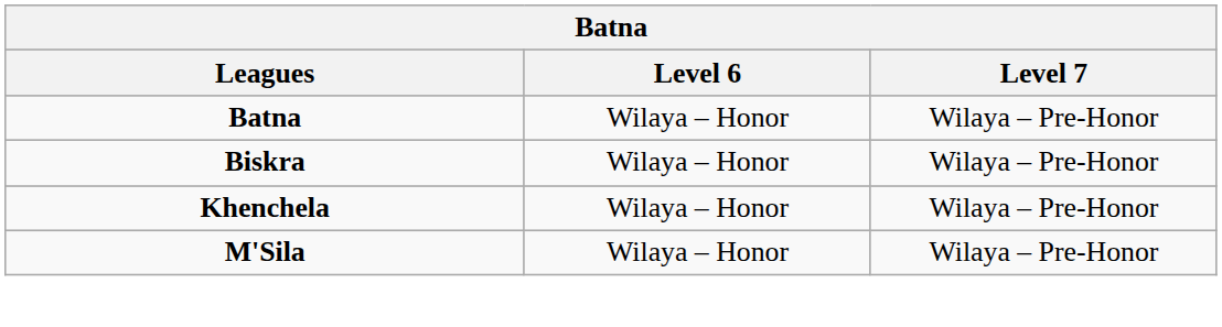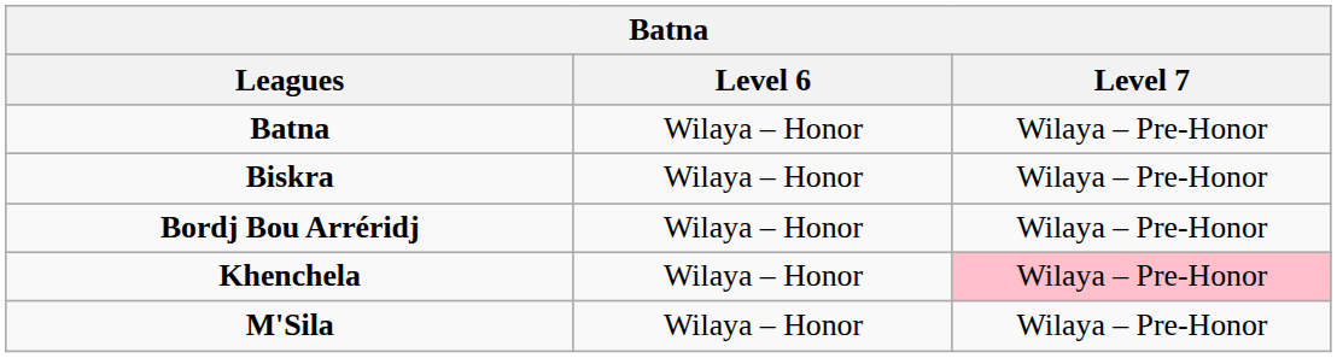 <table class="wikitable" style="text-align: center;">
 <tr>
 <th colspan=3>Batna</th>
 </tr>
 <tr>
 <th width="30%">Leagues</th>
 <th width="20%">Level 6</th>
 <th width="20%">Level 7</th>
 </tr>
 <tr>
 <td><strong>Batna</strong></td>
 <td>Wilaya – Honor</td>
 <td>Wilaya – Pre-Honor</td>
 </tr>
 <tr>
 <td><strong>Biskra</strong></td>
 <td>Wilaya – Honor</td>
 <td>Wilaya – Pre-Honor</td>
 </tr>
 <tr>
+<td><strong>Bordj Bou Arréridj</strong></td>
+<td>Wilaya – Honor</td>
+<td>Wilaya – Pre-Honor</td>
+</tr>
+<tr>
 <td><strong>Khenchela</strong></td>
 <td>Wilaya – Honor</td>
-<td>Wilaya – Pre-Honor</td>
+<td style="background: pink;">Wilaya – Pre-Honor</td>
 </tr>
 <tr>
 <td><strong>M'Sila</strong></td>
 <td>Wilaya – Honor</td>
 <td>Wilaya – Pre-Honor</td>
 </tr>
 </table>
